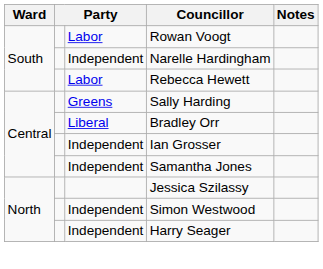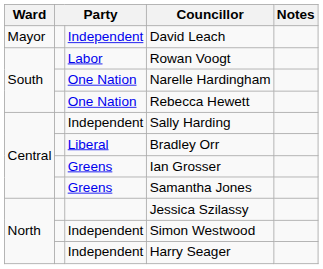 <table class="wikitable">
 <tr>
 <th>Ward</th>
 <th colspan="2">Party</th>
 <th>Councillor</th>
 <th>Notes</th>
+</tr>
+<tr>
+<td>Mayor</td>
+<td> </td>
+<td><a href='#'>Independent</a></td>
+<td>David Leach</td>
+<td></td>
 </tr>
 <tr>
 <td rowspan="3">South</td>
 <td> </td>
 <td><a href='#'>Labor</a></td>
 <td>Rowan Voogt</td>
 <td></td>
 </tr>
 <tr>
 <td> </td>
-<td>Independent</td>
+<td><a href='#'>One Nation</a></td>
 <td>Narelle Hardingham</td>
 <td></td>
 </tr>
 <tr>
 <td> </td>
-<td><a href='#'>Labor</a></td>
+<td><a href='#'>One Nation</a></td>
 <td>Rebecca Hewett</td>
 <td></td>
 </tr>
 <tr>
 <td rowspan="4">Central</td>
 <td> </td>
-<td><a href='#'>Greens</a></td>
+<td>Independent</td>
 <td>Sally Harding</td>
 <td></td>
 </tr>
 <tr>
 <td> </td>
 <td><a href='#'>Liberal</a></td>
 <td>Bradley Orr</td>
 <td></td>
 </tr>
 <tr>
 <td> </td>
-<td>Independent</td>
+<td><a href='#'>Greens</a></td>
 <td>Ian Grosser</td>
 <td></td>
 </tr>
 <tr>
 <td> </td>
-<td>Independent</td>
+<td><a href='#'>Greens</a></td>
 <td>Samantha Jones</td>
 <td></td>
 </tr>
 <tr>
 <td rowspan="3">North</td>
 <td> </td>
 <td></td>
 <td>Jessica Szilassy</td>
 <td></td>
 </tr>
 <tr>
 <td> </td>
 <td>Independent</td>
 <td>Simon Westwood</td>
 <td></td>
 </tr>
 <tr>
 <td> </td>
 <td>Independent</td>
 <td>Harry Seager</td>
 <td></td>
 </tr>
 </table>
